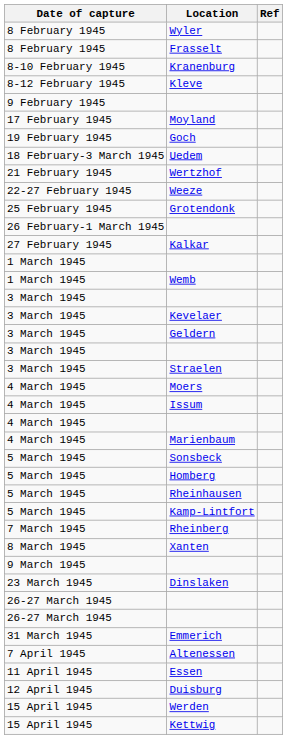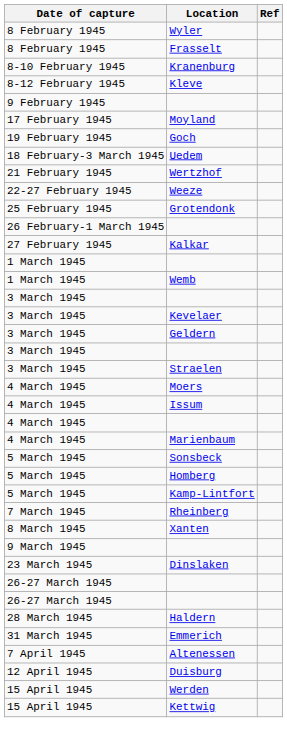 <table class="wikitable">
 <tr>
 <th>Date of capture</th>
 <th>Location</th>
 <th>Ref</th>
 </tr>
 <tr>
 <td>8 February 1945</td>
 <td><a href='#'>Wyler</a></td>
 <td></td>
 </tr>
 <tr>
 <td>8 February 1945</td>
 <td><a href='#'>Frasselt</a></td>
 <td></td>
 </tr>
 <tr>
 <td>8-10 February 1945</td>
 <td><a href='#'>Kranenburg</a></td>
 <td></td>
 </tr>
 <tr>
 <td>8-12 February 1945</td>
 <td><a href='#'>Kleve</a></td>
 <td></td>
 </tr>
 <tr>
 <td>9 February 1945</td>
 <td></td>
 <td></td>
 </tr>
 <tr>
 <td>17 February 1945</td>
 <td><a href='#'>Moyland</a></td>
 <td></td>
 </tr>
 <tr>
 <td>19 February 1945</td>
 <td><a href='#'>Goch</a></td>
 <td></td>
 </tr>
 <tr>
 <td>18 February-3 March 1945</td>
 <td><a href='#'>Uedem</a></td>
 <td></td>
 </tr>
 <tr>
 <td>21 February 1945</td>
 <td><a href='#'>Wertzhof</a></td>
 <td></td>
 </tr>
 <tr>
 <td>22-27 February 1945</td>
 <td><a href='#'>Weeze</a></td>
 <td></td>
 </tr>
 <tr>
 <td>25 February 1945</td>
 <td><a href='#'>Grotendonk</a></td>
 <td></td>
 </tr>
 <tr>
 <td>26 February-1 March 1945</td>
 <td></td>
 <td></td>
 </tr>
 <tr>
 <td>27 February 1945</td>
 <td><a href='#'>Kalkar</a></td>
 <td></td>
 </tr>
 <tr>
 <td>1 March 1945</td>
 <td></td>
 <td></td>
 </tr>
 <tr>
 <td>1 March 1945</td>
 <td><a href='#'>Wemb</a></td>
 <td></td>
 </tr>
 <tr>
 <td>3 March 1945</td>
 <td></td>
 <td></td>
 </tr>
 <tr>
 <td>3 March 1945</td>
 <td><a href='#'>Kevelaer</a></td>
 <td></td>
 </tr>
 <tr>
 <td>3 March 1945</td>
 <td><a href='#'>Geldern</a></td>
 <td></td>
 </tr>
 <tr>
 <td>3 March 1945</td>
 <td></td>
 <td></td>
 </tr>
 <tr>
 <td>3 March 1945</td>
 <td><a href='#'>Straelen</a></td>
 <td></td>
 </tr>
 <tr>
 <td>4 March 1945</td>
 <td><a href='#'>Moers</a></td>
 <td></td>
 </tr>
 <tr>
 <td>4 March 1945</td>
 <td><a href='#'>Issum</a></td>
 <td></td>
 </tr>
 <tr>
 <td>4 March 1945</td>
 <td></td>
 <td></td>
 </tr>
 <tr>
 <td>4 March 1945</td>
 <td><a href='#'>Marienbaum</a></td>
 <td></td>
 </tr>
 <tr>
 <td>5 March 1945</td>
 <td><a href='#'>Sonsbeck</a></td>
 <td></td>
 </tr>
 <tr>
 <td>5 March 1945</td>
 <td><a href='#'>Homberg</a></td>
 <td></td>
 </tr>
 <tr>
 <td>5 March 1945</td>
-<td><a href='#'>Rheinhausen</a></td>
-<td></td>
-</tr>
-<tr>
-<td>5 March 1945</td>
 <td><a href='#'>Kamp-Lintfort</a></td>
 <td></td>
 </tr>
 <tr>
 <td>7 March 1945</td>
 <td><a href='#'>Rheinberg</a></td>
 <td></td>
 </tr>
 <tr>
 <td>8 March 1945</td>
 <td><a href='#'>Xanten</a></td>
 <td></td>
 </tr>
 <tr>
 <td>9 March 1945</td>
 <td></td>
 <td></td>
 </tr>
 <tr>
 <td>23 March 1945</td>
 <td><a href='#'>Dinslaken</a></td>
 <td></td>
 </tr>
 <tr>
 <td>26-27 March 1945</td>
 <td></td>
 <td></td>
 </tr>
 <tr>
 <td>26-27 March 1945</td>
 <td></td>
 <td></td>
 </tr>
 <tr>
+<td>28 March 1945</td>
+<td><a href='#'>Haldern</a></td>
+<td></td>
+</tr>
+<tr>
 <td>31 March 1945</td>
 <td><a href='#'>Emmerich</a></td>
 <td></td>
 </tr>
 <tr>
 <td>7 April 1945</td>
 <td><a href='#'>Altenessen</a></td>
-<td></td>
-</tr>
-<tr>
-<td>11 April 1945</td>
-<td><a href='#'>Essen</a></td>
 <td></td>
 </tr>
 <tr>
 <td>12 April 1945</td>
 <td><a href='#'>Duisburg</a></td>
 <td></td>
 </tr>
 <tr>
 <td>15 April 1945</td>
 <td><a href='#'>Werden</a></td>
 <td></td>
 </tr>
 <tr>
 <td>15 April 1945</td>
 <td><a href='#'>Kettwig</a></td>
 <td></td>
 </tr>
 </table>
